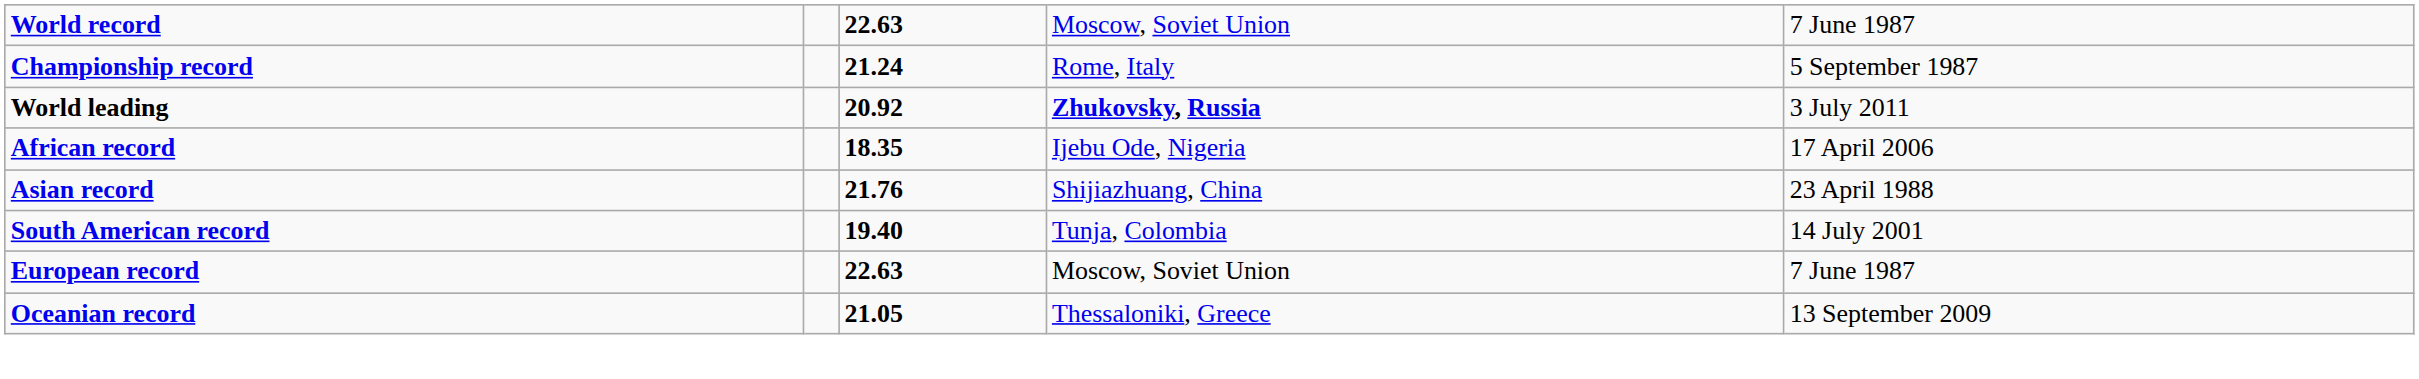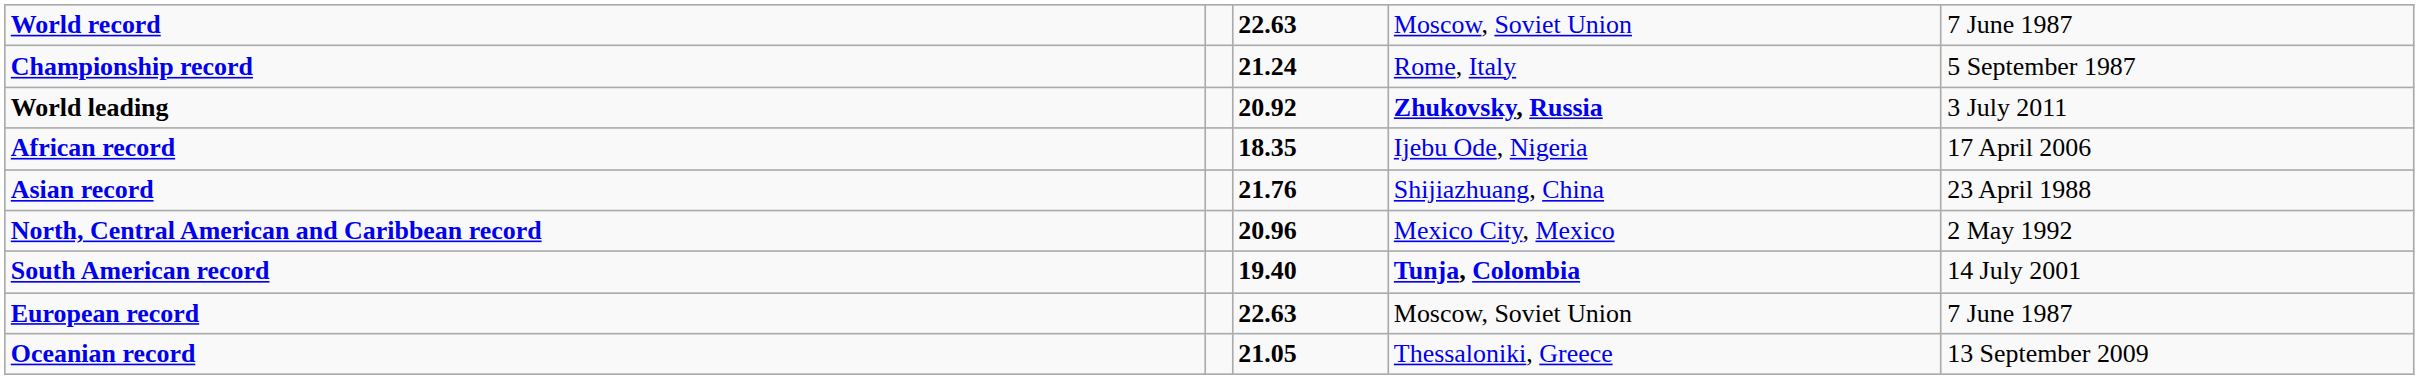 <table class="wikitable" width=75%>
 <tr>
 <td><strong><a href='#'>World record</a></strong></td>
 <td></td>
 <td><strong>22.63</strong></td>
 <td><a href='#'>Moscow</a>, <a href='#'>Soviet Union</a></td>
 <td>7 June 1987</td>
 </tr>
 <tr>
 <td><strong><a href='#'>Championship record</a></strong></td>
 <td></td>
 <td><strong>21.24</strong></td>
 <td><a href='#'>Rome</a>, <a href='#'>Italy</a></td>
 <td>5 September 1987</td>
 </tr>
 <tr>
 <td><strong>World leading</strong></td>
 <td></td>
 <td><strong>20.92</strong></td>
 <td><strong><a href='#'>Zhukovsky</a>, <a href='#'>Russia</a></strong></td>
 <td>3 July 2011</td>
 </tr>
 <tr>
 <td><strong><a href='#'>African record</a></strong></td>
 <td></td>
 <td><strong>18.35</strong></td>
 <td><a href='#'>Ijebu Ode</a>, <a href='#'>Nigeria</a></td>
 <td>17 April 2006</td>
 </tr>
 <tr>
 <td><strong><a href='#'>Asian record</a></strong></td>
 <td></td>
 <td><strong>21.76</strong></td>
 <td><a href='#'>Shijiazhuang</a>, <a href='#'>China</a></td>
 <td>23 April 1988</td>
 </tr>
 <tr>
+<td><strong><a href='#'>North, Central American and Caribbean record</a></strong></td>
+<td></td>
+<td><strong>20.96</strong></td>
+<td><a href='#'>Mexico City</a>, <a href='#'>Mexico</a></td>
+<td>2 May 1992</td>
+</tr>
+<tr>
 <td><strong><a href='#'>South American record</a></strong></td>
 <td></td>
 <td><strong>19.40</strong></td>
-<td><a href='#'>Tunja</a>, <a href='#'>Colombia</a></td>
+<td><strong><a href='#'>Tunja</a>, <a href='#'>Colombia</a></strong></td>
 <td>14 July 2001</td>
 </tr>
 <tr>
 <td><strong><a href='#'>European record</a></strong></td>
 <td></td>
 <td><strong>22.63</strong></td>
 <td>Moscow, Soviet Union</td>
 <td>7 June 1987</td>
 </tr>
 <tr>
 <td><strong><a href='#'>Oceanian record</a></strong></td>
 <td></td>
 <td><strong>21.05</strong></td>
 <td><a href='#'>Thessaloniki</a>, <a href='#'>Greece</a></td>
 <td>13 September 2009</td>
 </tr>
 </table>
